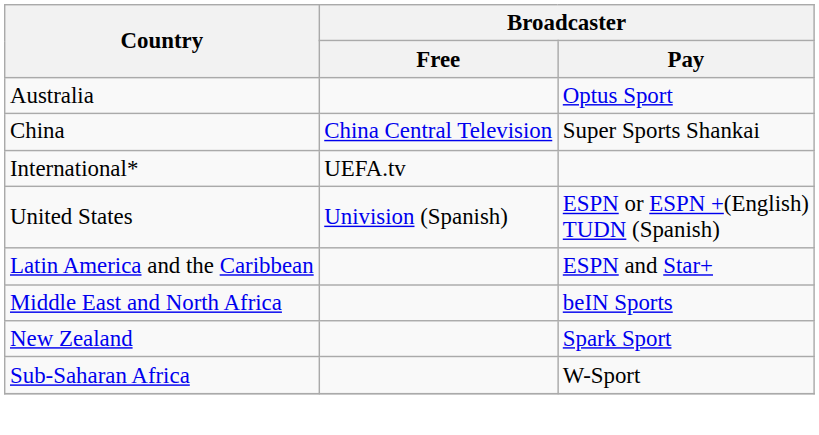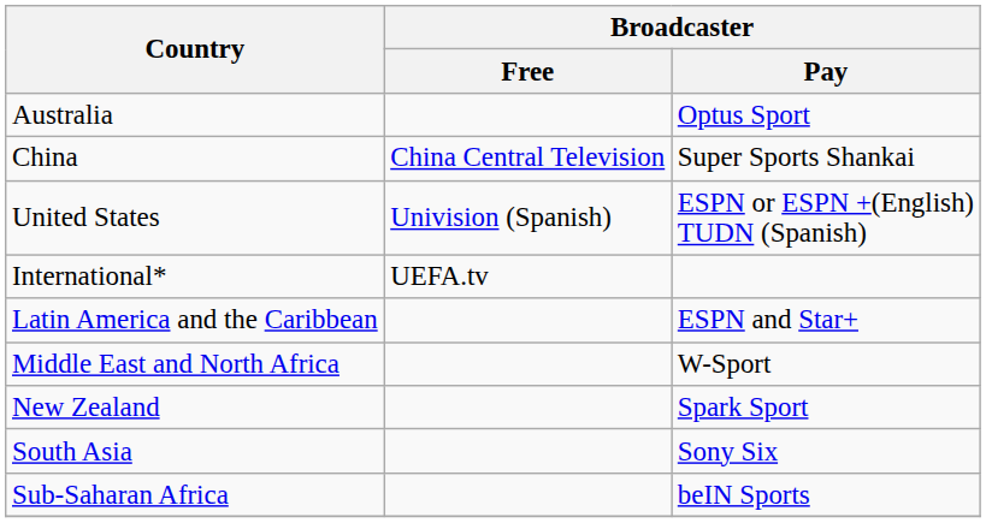 <table class="wikitable">
 <tr>
 <th rowspan="2">Country</th>
 <th colspan="2">Broadcaster</th>
 </tr>
 <tr>
 <th>Free</th>
 <th>Pay</th>
 </tr>
 <tr>
 <td>Australia</td>
 <td></td>
 <td><a href='#'>Optus Sport</a></td>
 </tr>
 <tr>
 <td>China</td>
 <td><a href='#'>China Central Television</a></td>
 <td>Super Sports Shankai</td>
 </tr>
 <tr>
+<td>United States</td>
+<td><a href='#'>Univision</a> (Spanish)</td>
+<td><a href='#'>ESPN</a> or <a href='#'>ESPN +</a>(English)<br><a href='#'>TUDN</a> (Spanish)</td>
+</tr>
+<tr>
 <td>International*</td>
 <td>UEFA.tv</td>
 <td></td>
-</tr>
-<tr>
-<td>United States</td>
-<td><a href='#'>Univision</a> (Spanish)</td>
-<td><a href='#'>ESPN</a> or <a href='#'>ESPN +</a>(English)<br><a href='#'>TUDN</a> (Spanish)</td>
 </tr>
 <tr>
 <td><a href='#'>Latin America</a> and the <a href='#'>Caribbean</a></td>
 <td></td>
 <td><a href='#'>ESPN</a> and <a href='#'>Star+</a></td>
 </tr>
 <tr>
 <td><a href='#'>Middle East and North Africa</a></td>
 <td></td>
-<td><a href='#'>beIN Sports</a></td>
+<td>W-Sport</td>
 </tr>
 <tr>
 <td><a href='#'>New Zealand</a></td>
 <td></td>
 <td><a href='#'>Spark Sport</a></td>
 </tr>
 <tr>
+<td><a href='#'>South Asia</a></td>
+<td></td>
+<td><a href='#'>Sony Six</a></td>
+</tr>
+<tr>
 <td><a href='#'>Sub-Saharan Africa</a></td>
 <td></td>
-<td>W-Sport</td>
+<td><a href='#'>beIN Sports</a></td>
 </tr>
 <tr>
 </tr>
 </table>
